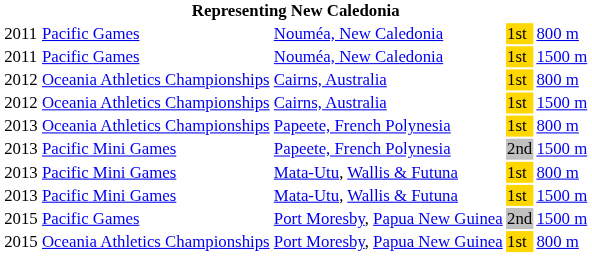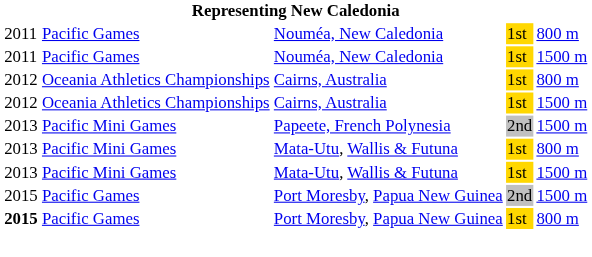 <table>
 <tr>
 <th colspan="5">Representing New Caledonia</th>
 </tr>
 <tr>
 <td>2011</td>
 <td><a href='#'>Pacific Games</a></td>
 <td><a href='#'>Nouméa, New Caledonia</a></td>
 <td bgcolor="gold">1st</td>
 <td><a href='#'>800 m</a></td>
 </tr>
 <tr>
 <td>2011</td>
 <td><a href='#'>Pacific Games</a></td>
 <td><a href='#'>Nouméa, New Caledonia</a></td>
 <td bgcolor="gold">1st</td>
 <td><a href='#'>1500 m</a></td>
 </tr>
 <tr>
 <td>2012</td>
 <td><a href='#'>Oceania Athletics Championships</a></td>
 <td><a href='#'>Cairns, Australia</a></td>
 <td bgcolor="gold">1st</td>
 <td><a href='#'>800 m</a></td>
 </tr>
 <tr>
 <td>2012</td>
 <td><a href='#'>Oceania Athletics Championships</a></td>
 <td><a href='#'>Cairns, Australia</a></td>
 <td bgcolor="gold">1st</td>
 <td><a href='#'>1500 m</a></td>
 </tr>
 <tr>
 <td>2013</td>
-<td><a href='#'>Oceania Athletics Championships</a></td>
-<td><a href='#'>Papeete, French Polynesia</a></td>
-<td bgcolor="gold">1st</td>
-<td><a href='#'>800 m</a></td>
-</tr>
-<tr>
-<td>2013</td>
 <td><a href='#'>Pacific Mini Games</a></td>
 <td><a href='#'>Papeete, French Polynesia</a></td>
 <td bgcolor="silver">2nd</td>
 <td><a href='#'>1500 m</a></td>
 </tr>
 <tr>
 <td>2013</td>
 <td><a href='#'>Pacific Mini Games</a></td>
 <td><a href='#'>Mata-Utu</a>, <a href='#'>Wallis & Futuna</a></td>
 <td bgcolor="gold">1st</td>
 <td><a href='#'>800 m</a></td>
 </tr>
 <tr>
 <td>2013</td>
 <td><a href='#'>Pacific Mini Games</a></td>
 <td><a href='#'>Mata-Utu</a>, <a href='#'>Wallis & Futuna</a></td>
 <td bgcolor="gold">1st</td>
 <td><a href='#'>1500 m</a></td>
 </tr>
 <tr>
 <td>2015</td>
 <td><a href='#'>Pacific Games</a></td>
 <td><a href='#'>Port Moresby</a>, <a href='#'>Papua New Guinea</a></td>
 <td bgcolor="silver">2nd</td>
 <td><a href='#'>1500 m</a></td>
 </tr>
 <tr>
-<td>2015</td>
-<td><a href='#'>Oceania Athletics Championships</a></td>
+<td><strong>2015</strong></td>
+<td><a href='#'>Pacific Games</a></td>
 <td><a href='#'>Port Moresby</a>, <a href='#'>Papua New Guinea</a></td>
 <td bgcolor="gold">1st</td>
 <td><a href='#'>800 m</a></td>
 </tr>
 </table>
